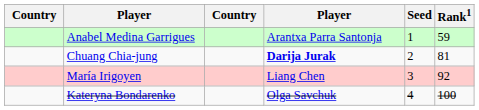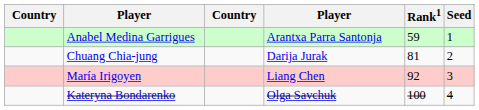 <table class="sortable wikitable">
 <tr>
 <th width="70">Country</th>
 <th width="175">Player</th>
 <th width="70">Country</th>
 <th width="175">Player</th>
+<th>Rank<sup>1</sup></th>
 <th>Seed</th>
-<th>Rank<sup>1</sup></th>
 </tr>
 <tr bgcolor=#cfc>
 <td></td>
 <td><a href='#'>Anabel Medina Garrigues</a></td>
 <td></td>
 <td><a href='#'>Arantxa Parra Santonja</a></td>
+<td>59</td>
 <td>1</td>
-<td>59</td>
 </tr>
 <tr>
 <td></td>
 <td><a href='#'>Chuang Chia-jung</a></td>
 <td></td>
-<td><strong><a href='#'>Darija Jurak</a></strong></td>
+<td><a href='#'>Darija Jurak</a></td>
+<td>81</td>
 <td>2</td>
-<td>81</td>
 </tr>
 <tr bgcolor=#fcc>
 <td></td>
 <td><a href='#'>María Irigoyen</a></td>
 <td></td>
 <td><a href='#'>Liang Chen</a></td>
+<td>92</td>
 <td>3</td>
-<td>92</td>
 </tr>
 <tr>
 <td><s></s></td>
 <td><s><a href='#'>Kateryna Bondarenko</a></s></td>
 <td><s></s></td>
 <td><s><a href='#'>Olga Savchuk</a></s></td>
+<td><s>100</s></td>
 <td><s>4</s></td>
-<td><s>100</s></td>
 </tr>
 </table>
